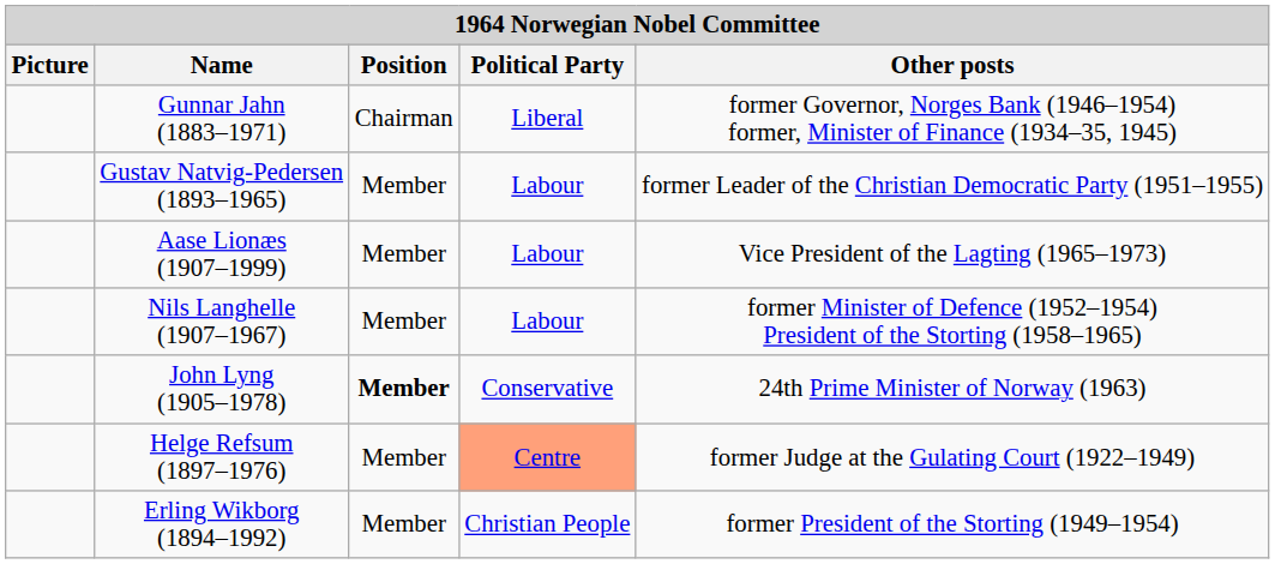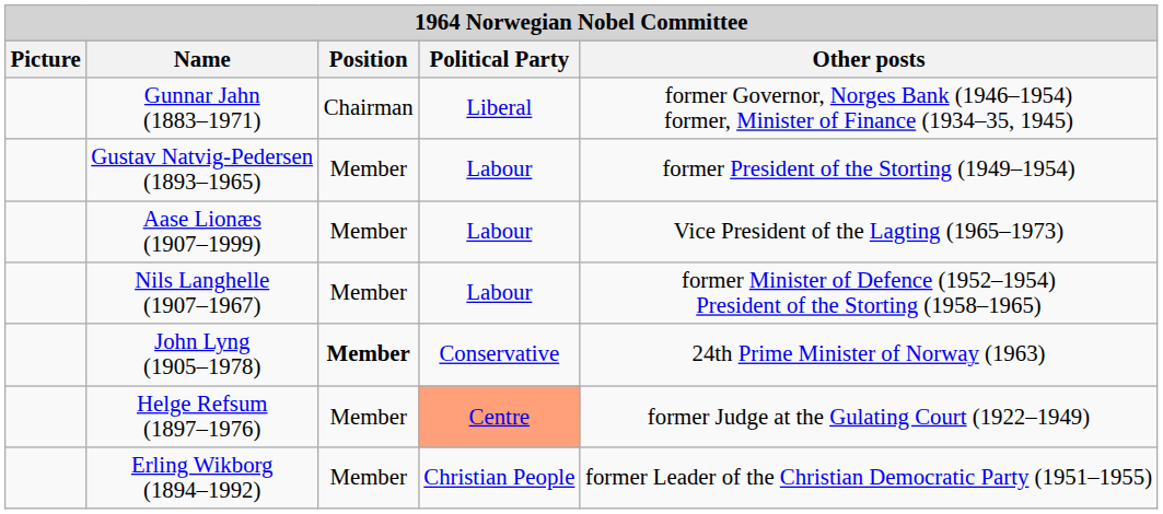 <table class="wikitable sortable">
 <tr>
 <td style="background:lightgrey;white-space:nowrap" colspan="6" align="center"><strong>1964 Norwegian Nobel Committee</strong></td>
 </tr>
 <tr>
 <th>Picture</th>
 <th>Name</th>
 <th>Position</th>
 <th>Political Party</th>
 <th>Other posts</th>
 </tr>
 <tr>
 <td></td>
 <td align="center"><a href='#'>Gunnar Jahn</a> <br>(1883–1971)</td>
 <td align="center">Chairman</td>
 <td align="center"><a href='#'>Liberal</a></td>
 <td align="center">former Governor, <a href='#'>Norges Bank</a> (1946–1954)<br>former, <a href='#'>Minister of Finance</a> (1934–35, 1945)</td>
 </tr>
 <tr>
 <td></td>
 <td align="center"><a href='#'>Gustav Natvig-Pedersen</a> <br>(1893–1965)</td>
 <td align="center">Member</td>
 <td align="center"><a href='#'>Labour</a></td>
-<td align="center">former Leader of the <a href='#'>Christian Democratic Party</a> (1951–1955)</td>
+<td align="center">former <a href='#'>President of the Storting</a> (1949–1954)</td>
 </tr>
 <tr>
 <td></td>
 <td align="center"><a href='#'>Aase Lionæs</a> <br>(1907–1999)</td>
 <td align="center">Member</td>
 <td align="center"><a href='#'>Labour</a></td>
 <td align="center">Vice President of the <a href='#'>Lagting</a> (1965–1973)</td>
 </tr>
 <tr>
 <td></td>
 <td align="center"><a href='#'>Nils Langhelle</a> <br>(1907–1967)</td>
 <td align="center">Member</td>
 <td align="center"><a href='#'>Labour</a></td>
 <td align="center">former <a href='#'>Minister of Defence</a> (1952–1954)<br><a href='#'>President of the Storting</a> (1958–1965)</td>
 </tr>
 <tr>
 <td></td>
 <td align="center"><a href='#'>John Lyng</a> <br>(1905–1978)</td>
 <td align="center"><strong>Member</strong></td>
 <td align="center"><a href='#'>Conservative</a></td>
 <td align="center">24th <a href='#'>Prime Minister of Norway</a> (1963)</td>
 </tr>
 <tr>
 <td></td>
 <td align="center"><a href='#'>Helge Refsum</a> <br>(1897–1976)</td>
 <td align="center">Member</td>
 <td align="center" style="background: lightsalmon;"><a href='#'>Centre</a></td>
 <td align="center">former Judge at the <a href='#'>Gulating Court</a> (1922–1949)</td>
 </tr>
 <tr>
 <td></td>
 <td align="center"><a href='#'>Erling Wikborg</a> <br>(1894–1992)</td>
 <td align="center">Member</td>
 <td align="center"><a href='#'>Christian People</a></td>
-<td align="center">former <a href='#'>President of the Storting</a> (1949–1954)</td>
+<td align="center">former Leader of the <a href='#'>Christian Democratic Party</a> (1951–1955)</td>
 </tr>
 </table>
